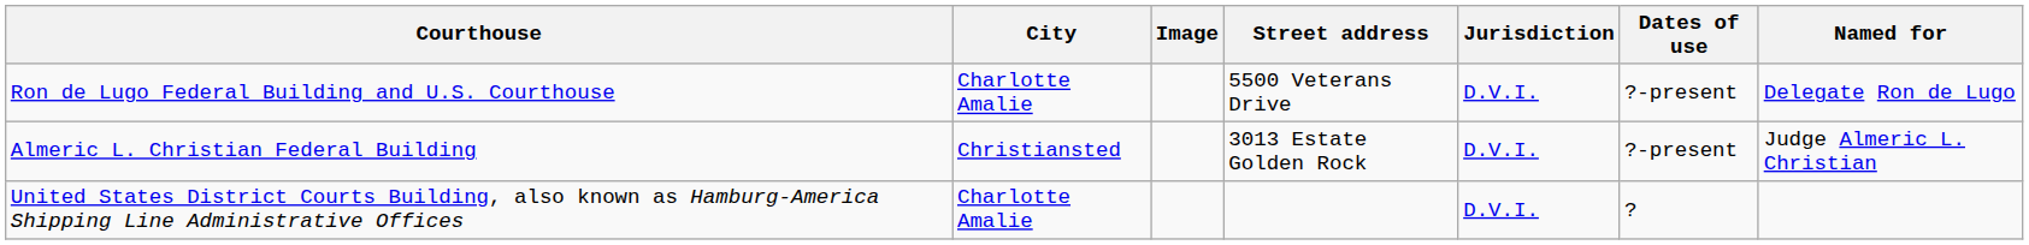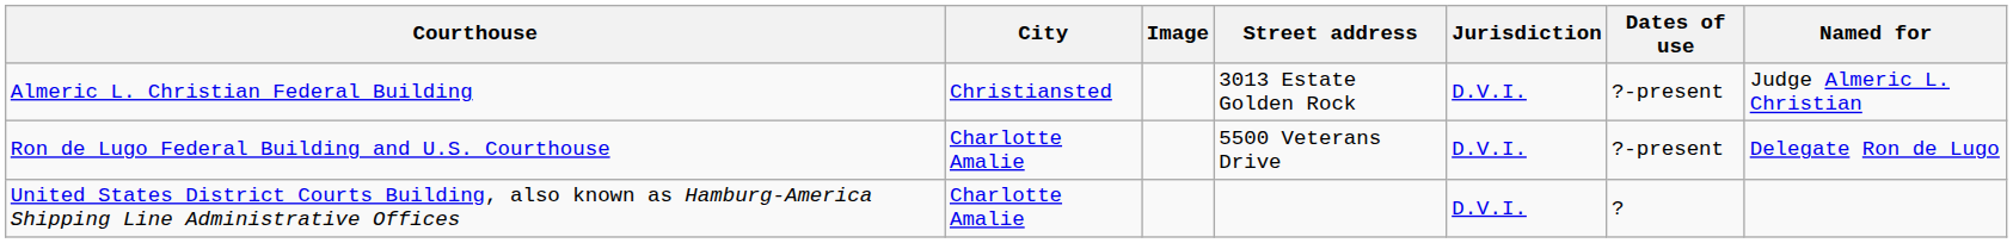 <table class="wikitable sortable sticky-header sort-under">
 <tr>
 <th>Courthouse</th>
 <th>City</th>
 <th>Image</th>
 <th>Street address</th>
 <th>Jurisdiction</th>
 <th>Dates of use</th>
 <th>Named for</th>
 </tr>
 <tr>
+<td><a href='#'>Almeric L. Christian Federal Building</a></td>
+<td><a href='#'>Christiansted</a></td>
+<td></td>
+<td>3013 Estate Golden Rock</td>
+<td><a href='#'>D.V.I.</a></td>
+<td>?-present</td>
+<td>Judge <a href='#'>Almeric L. Christian</a></td>
+</tr>
+<tr>
 <td><a href='#'>Ron de Lugo Federal Building and U.S. Courthouse</a></td>
 <td><a href='#'>Charlotte Amalie</a></td>
 <td></td>
 <td>5500 Veterans Drive</td>
 <td><a href='#'>D.V.I.</a></td>
 <td>?-present</td>
 <td><a href='#'>Delegate</a> <a href='#'>Ron de Lugo</a></td>
-</tr>
-<tr>
-<td><a href='#'>Almeric L. Christian Federal Building</a></td>
-<td><a href='#'>Christiansted</a></td>
-<td></td>
-<td>3013 Estate Golden Rock</td>
-<td><a href='#'>D.V.I.</a></td>
-<td>?-present</td>
-<td>Judge <a href='#'>Almeric L. Christian</a></td>
 </tr>
 <tr>
 <td><a href='#'>United States District Courts Building</a>, also known as <em>Hamburg-America Shipping Line Administrative Offices</em></td>
 <td><a href='#'>Charlotte Amalie</a></td>
 <td></td>
 <td></td>
 <td><a href='#'>D.V.I.</a></td>
 <td>?</td>
 <td></td>
 </tr>
 </table>
